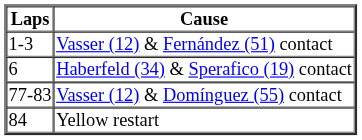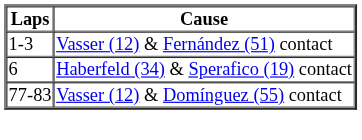 <table border=2 cellspacing=0>
 <tr>
 <th>Laps</th>
 <th>Cause</th>
 </tr>
 <tr>
 <td>1-3</td>
 <td><a href='#'>Vasser (12)</a> & <a href='#'>Fernández (51)</a> contact</td>
 </tr>
 <tr>
 <td>6</td>
 <td><a href='#'>Haberfeld (34)</a> & <a href='#'>Sperafico (19)</a> contact</td>
 </tr>
 <tr>
 <td>77-83</td>
 <td><a href='#'>Vasser (12)</a> & <a href='#'>Domínguez (55)</a> contact</td>
 </tr>
-<tr>
-<td>84</td>
-<td>Yellow restart</td>
-</tr>
 </table>
